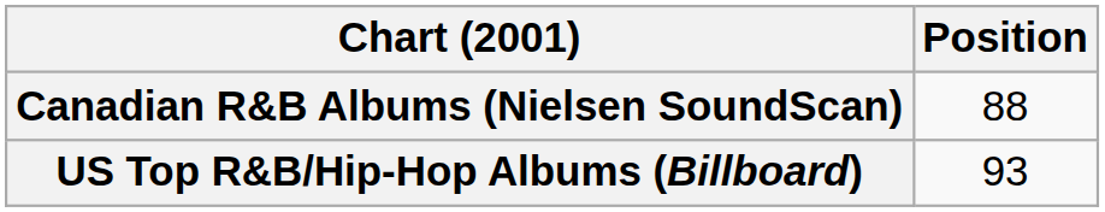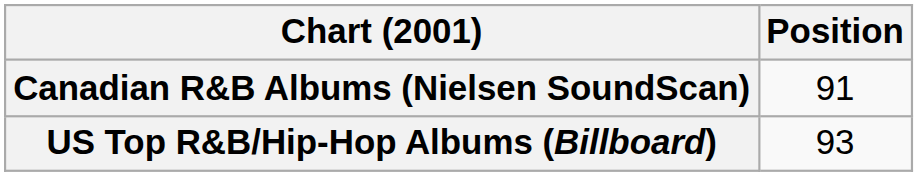 <table class="wikitable plainrowheaders" style="text-align:center">
 <tr>
 <th scope="col">Chart (2001)</th>
 <th scope="col">Position</th>
 </tr>
 <tr>
 <th scope="row">Canadian R&B Albums (Nielsen SoundScan)</th>
-<td>88</td>
+<td>91</td>
 </tr>
 <tr>
 <th scope="row">US Top R&B/Hip-Hop Albums (<em>Billboard</em>)</th>
 <td>93</td>
 </tr>
 </table>
